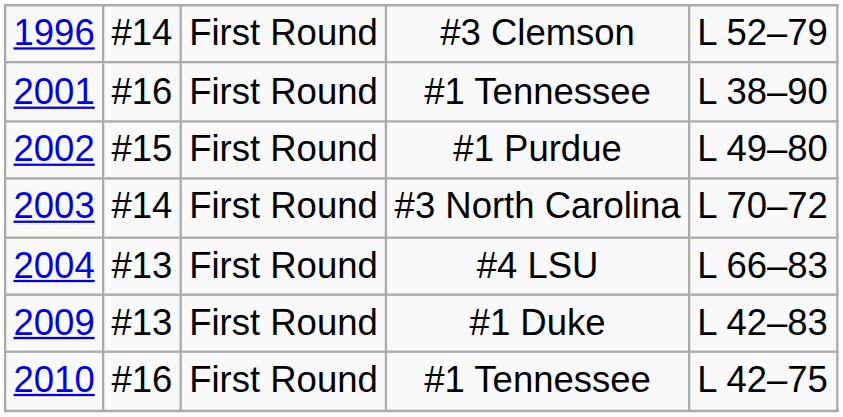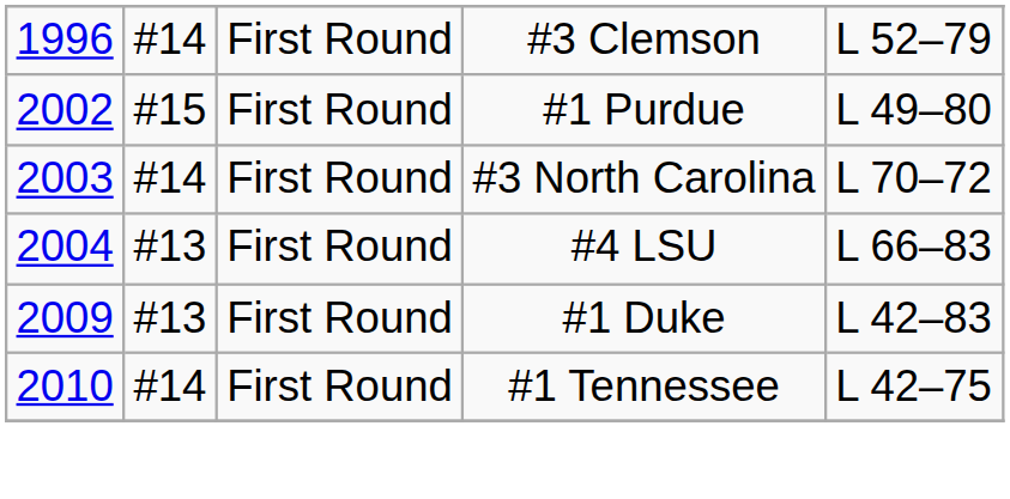 <table class="wikitable" style="text-align:center">
 <tr>
 </tr>
 <tr>
 <td rowspan=1><a href='#'>1996</a></td>
 <td>#14</td>
 <td>First Round</td>
 <td>#3 Clemson</td>
 <td>L 52–79</td>
-</tr>
-<tr style="text-align:center;">
-<td rowspan=1><a href='#'>2001</a></td>
-<td>#16</td>
-<td>First Round</td>
-<td>#1 Tennessee</td>
-<td>L 38–90</td>
 </tr>
 <tr style="text-align:center;">
 <td rowspan=1><a href='#'>2002</a></td>
 <td>#15</td>
 <td>First Round</td>
 <td>#1 Purdue</td>
 <td>L 49–80</td>
 </tr>
 <tr style="text-align:center;">
 <td rowspan=1><a href='#'>2003</a></td>
 <td>#14</td>
 <td>First Round</td>
 <td>#3 North Carolina</td>
 <td>L 70–72</td>
 </tr>
 <tr style="text-align:center;">
 <td rowspan=1><a href='#'>2004</a></td>
 <td>#13</td>
 <td>First Round</td>
 <td>#4 LSU</td>
 <td>L 66–83</td>
 </tr>
 <tr style="text-align:center;">
 <td rowspan=1><a href='#'>2009</a></td>
 <td>#13</td>
 <td>First Round</td>
 <td>#1 Duke</td>
 <td>L 42–83</td>
 </tr>
 <tr style="text-align:center;">
 <td rowspan=1><a href='#'>2010</a></td>
-<td>#16</td>
+<td>#14</td>
 <td>First Round</td>
 <td>#1 Tennessee</td>
 <td>L 42–75</td>
 </tr>
 <tr style="text-align:center;">
 </tr>
 </table>
